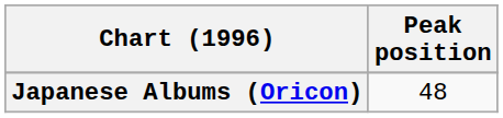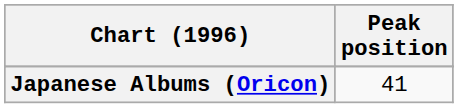 <table class="wikitable sortable plainrowheaders">
 <tr>
 <th scope="col">Chart (1996)</th>
 <th scope="col">Peak<br>position</th>
 </tr>
 <tr>
 </tr>
 <tr>
 <th scope="row">Japanese Albums (<a href='#'>Oricon</a>)</th>
-<td align="center">48</td>
+<td align="center">41</td>
 </tr>
 </table>
